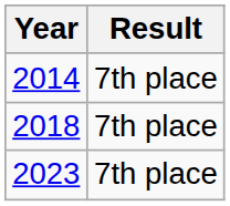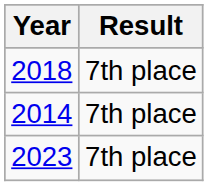 <table class="wikitable"  style="text-align:center;">
 <tr>
 <th>Year</th>
 <th>Result</th>
 </tr>
 <tr>
-<td> <a href='#'>2014</a></td>
+<td> <a href='#'>2018</a></td>
 <td>7th place</td>
 </tr>
 <tr>
-<td> <a href='#'>2018</a></td>
+<td> <a href='#'>2014</a></td>
 <td>7th place</td>
 </tr>
 <tr>
 <td> <a href='#'>2023</a></td>
 <td>7th place</td>
 </tr>
 </table>
